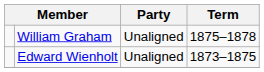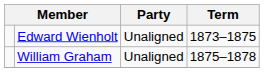 <table class="wikitable">
 <tr>
 <th colspan="2">Member</th>
 <th>Party</th>
 <th>Term</th>
 </tr>
 <tr>
 <td> </td>
+<td><a href='#'>Edward Wienholt</a></td>
+<td>Unaligned</td>
+<td>1873–1875</td>
+</tr>
+<tr>
+<td> </td>
 <td><a href='#'>William Graham</a></td>
 <td>Unaligned</td>
 <td>1875–1878</td>
 </tr>
 <tr>
-<td> </td>
-<td><a href='#'>Edward Wienholt</a></td>
-<td>Unaligned</td>
-<td>1873–1875</td>
-</tr>
-<tr>
 </tr>
 </table>
